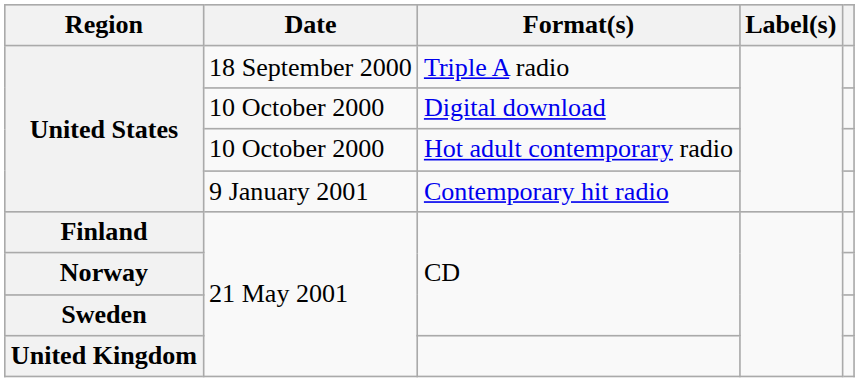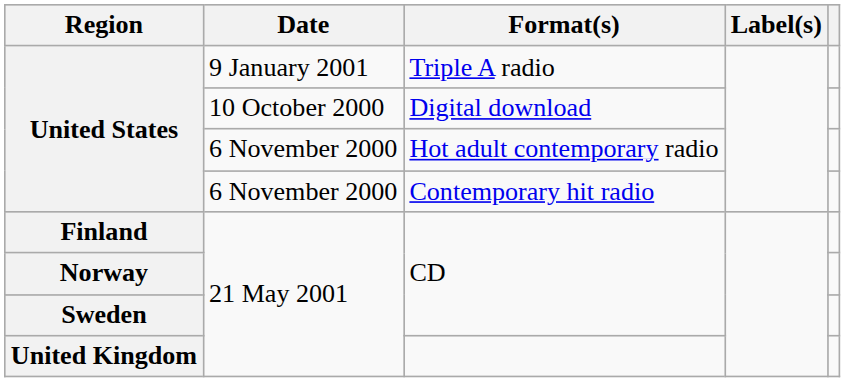 <table class="wikitable plainrowheaders">
 <tr>
 <th scope="col">Region</th>
 <th scope="col">Date</th>
 <th scope="col">Format(s)</th>
 <th scope="col">Label(s)</th>
 <th scope="col"></th>
 </tr>
 <tr>
 <th scope="row" rowspan="4">United States</th>
-<td>18 September 2000</td>
+<td>9 January 2001</td>
 <td><a href='#'>Triple A</a> radio</td>
 <td rowspan="4"></td>
 <td></td>
 </tr>
 <tr>
 <td>10 October 2000</td>
 <td><a href='#'>Digital download</a></td>
 <td></td>
 </tr>
 <tr>
-<td>10 October 2000</td>
+<td>6 November 2000</td>
 <td><a href='#'>Hot adult contemporary</a> radio</td>
 <td></td>
 </tr>
 <tr>
-<td>9 January 2001</td>
+<td>6 November 2000</td>
 <td><a href='#'>Contemporary hit radio</a></td>
 <td></td>
 </tr>
 <tr>
 <th scope="row">Finland</th>
 <td rowspan="4">21 May 2001</td>
 <td rowspan="3">CD</td>
 <td rowspan="4"></td>
 <td></td>
 </tr>
 <tr>
 <th scope="row">Norway</th>
 <td></td>
 </tr>
 <tr>
 <th scope="row">Sweden</th>
 <td></td>
 </tr>
 <tr>
 <th scope="row">United Kingdom</th>
 <td></td>
 <td></td>
 </tr>
 </table>
